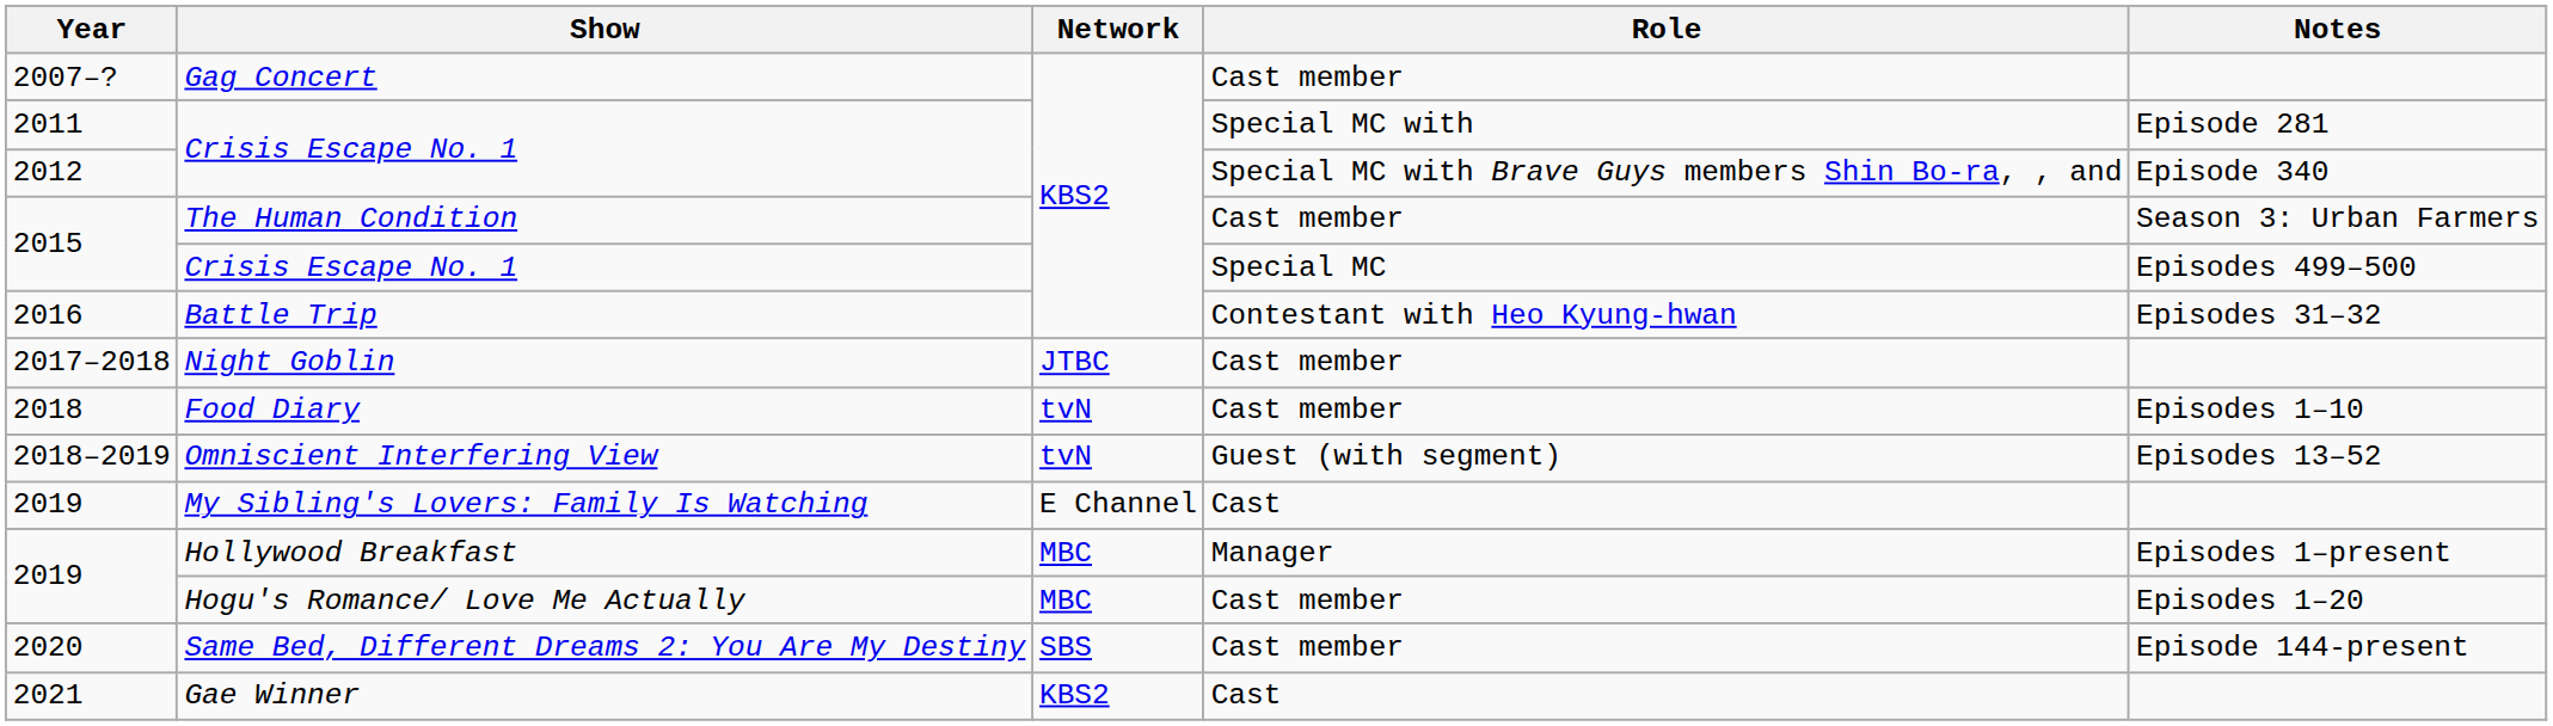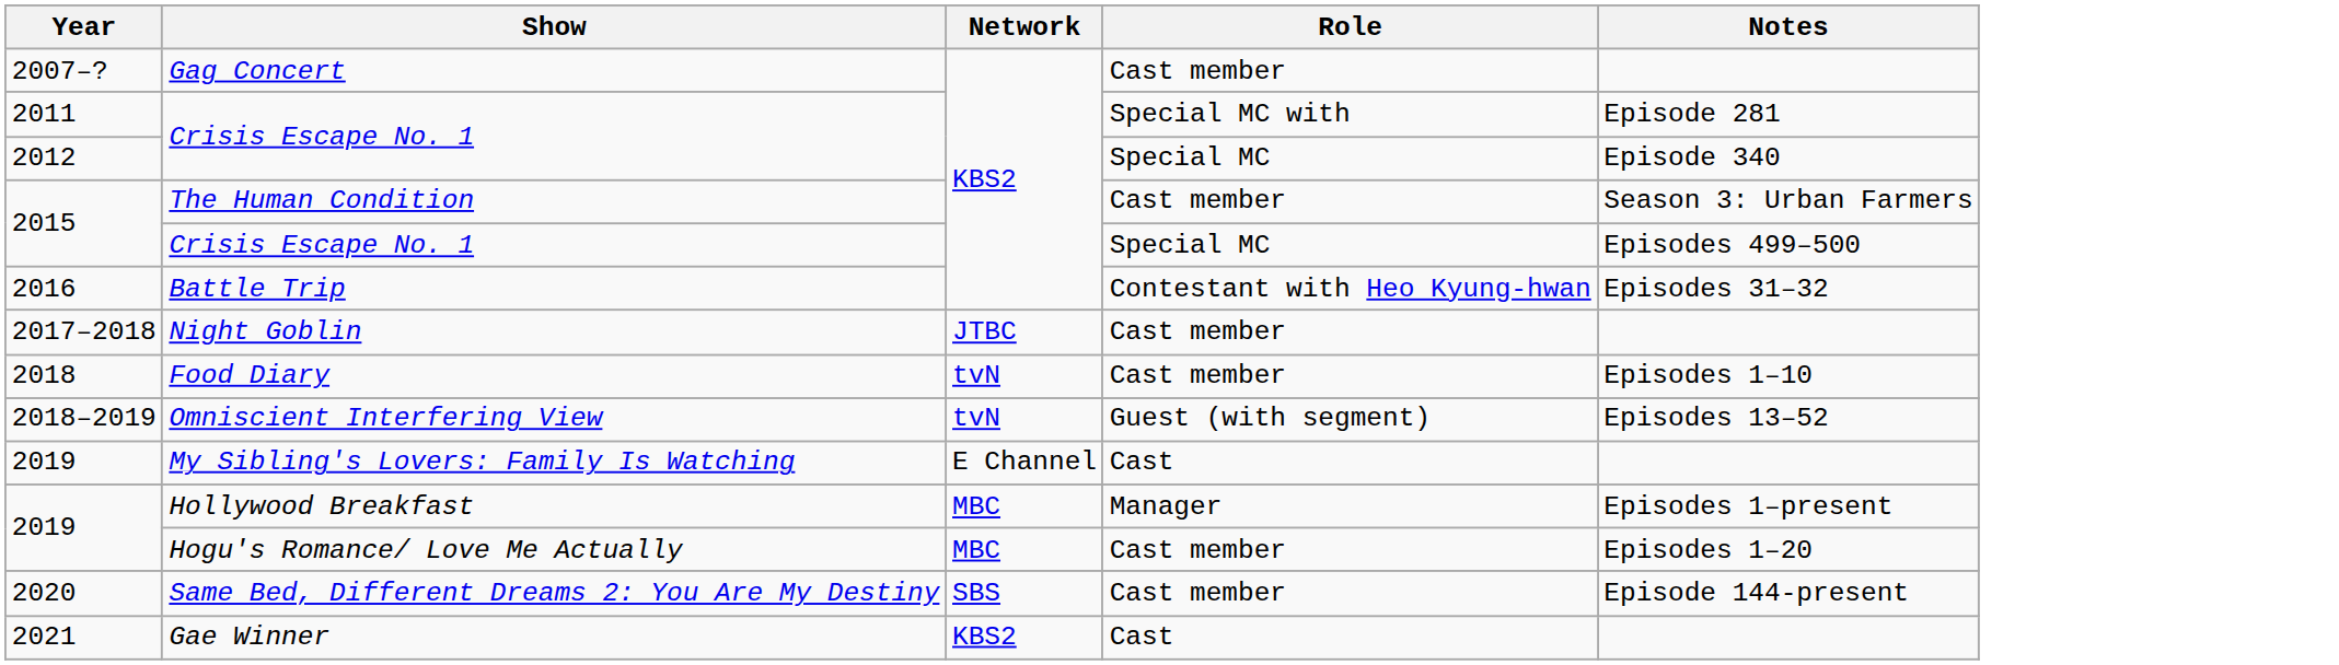 <table class="wikitable">
 <tr>
 <th>Year</th>
 <th>Show</th>
 <th>Network</th>
 <th>Role</th>
 <th>Notes</th>
 </tr>
 <tr>
 <td>2007–?</td>
 <td><em><a href='#'>Gag Concert</a></em></td>
 <td rowspan="6"><a href='#'>KBS2</a></td>
 <td>Cast member</td>
 <td></td>
 </tr>
 <tr>
 <td>2011</td>
 <td rowspan="2"><em><a href='#'>Crisis Escape No. 1</a></em></td>
 <td>Special MC with </td>
 <td>Episode 281</td>
 </tr>
 <tr>
 <td>2012</td>
-<td>Special MC with <em>Brave Guys</em> members <a href='#'>Shin Bo-ra</a>, , and </td>
+<td>Special MC</td>
 <td>Episode 340</td>
 </tr>
 <tr>
 <td rowspan="2">2015</td>
 <td><em><a href='#'>The Human Condition</a></em></td>
 <td>Cast member</td>
 <td>Season 3: Urban Farmers</td>
 </tr>
 <tr>
 <td><em><a href='#'>Crisis Escape No. 1</a></em></td>
 <td>Special MC</td>
 <td>Episodes 499–500</td>
 </tr>
 <tr>
 <td>2016</td>
 <td><em><a href='#'>Battle Trip</a></em></td>
 <td>Contestant with <a href='#'>Heo Kyung-hwan</a></td>
 <td>Episodes 31–32</td>
 </tr>
 <tr>
 <td>2017–2018</td>
 <td><em><a href='#'>Night Goblin</a></em></td>
 <td><a href='#'>JTBC</a></td>
 <td>Cast member</td>
 <td></td>
 </tr>
 <tr>
 <td>2018</td>
 <td><em><a href='#'>Food Diary</a></em></td>
 <td><a href='#'>tvN</a></td>
 <td>Cast member</td>
 <td>Episodes 1–10</td>
 </tr>
 <tr>
 <td>2018–2019</td>
 <td><em><a href='#'>Omniscient Interfering View</a></em></td>
 <td><a href='#'>tvN</a></td>
 <td>Guest (with segment)</td>
 <td>Episodes 13–52</td>
 </tr>
 <tr>
 <td>2019</td>
 <td><em><a href='#'>My Sibling's Lovers: Family Is Watching</a></em></td>
 <td>E Channel</td>
 <td>Cast</td>
 <td></td>
 </tr>
 <tr>
 <td rowspan="2">2019</td>
 <td><em>Hollywood Breakfast</em></td>
 <td><a href='#'>MBC</a></td>
 <td>Manager</td>
 <td>Episodes 1–present</td>
 </tr>
 <tr>
 <td><em>Hogu's Romance/ Love Me Actually</em></td>
 <td><a href='#'>MBC</a></td>
 <td>Cast member</td>
 <td>Episodes 1–20</td>
 </tr>
 <tr>
 <td>2020</td>
 <td><em><a href='#'>Same Bed, Different Dreams 2: You Are My Destiny</a></em></td>
 <td><a href='#'>SBS</a></td>
 <td>Cast member</td>
 <td>Episode 144-present</td>
 </tr>
 <tr>
 <td>2021</td>
 <td><em>Gae Winner</em></td>
 <td><a href='#'>KBS2</a></td>
 <td>Cast</td>
 <td></td>
 </tr>
 </table>
